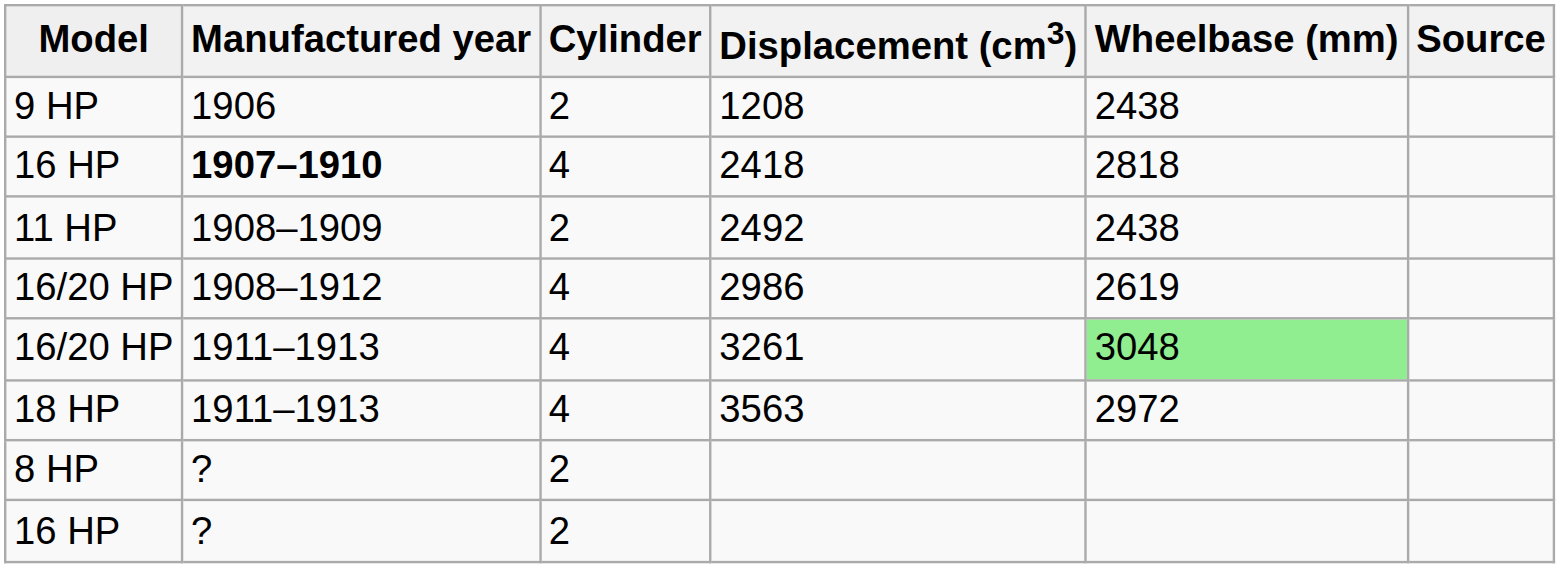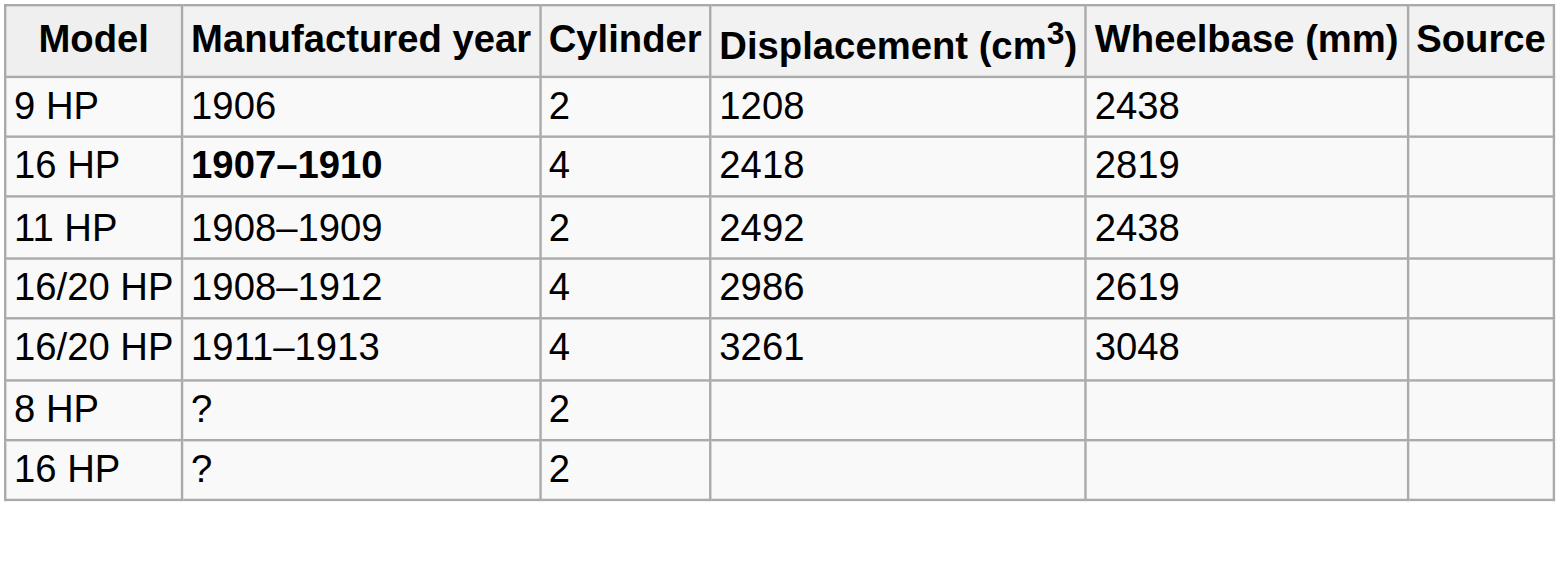 <table class="wikitable">
 <tr>
 <th style="background:#EFEFEF;"><strong>Model</strong></th>
 <th><strong>Manufactured year</strong></th>
 <th><strong>Cylinder</strong></th>
 <th><strong>Displacement (cm<sup>3</sup>)</strong></th>
 <th><strong>Wheelbase (mm)</strong></th>
 <th><strong>Source</strong></th>
 </tr>
 <tr>
 <td>9 HP</td>
 <td>1906</td>
 <td>2</td>
 <td>1208</td>
 <td>2438</td>
 <td></td>
 </tr>
 <tr>
 <td>16 HP</td>
 <td><strong>1907–1910</strong></td>
 <td>4</td>
 <td>2418</td>
-<td>2818</td>
+<td>2819</td>
 <td></td>
 </tr>
 <tr>
 <td>11 HP</td>
 <td>1908–1909</td>
 <td>2</td>
 <td>2492</td>
 <td>2438</td>
 <td></td>
 </tr>
 <tr>
 <td>16/20 HP</td>
 <td>1908–1912</td>
 <td>4</td>
 <td>2986</td>
 <td>2619</td>
 <td></td>
 </tr>
 <tr>
 <td>16/20 HP</td>
 <td>1911–1913</td>
 <td>4</td>
 <td>3261</td>
-<td style="background: lightgreen;">3048</td>
-<td></td>
-</tr>
-<tr>
-<td>18 HP</td>
-<td>1911–1913</td>
-<td>4</td>
-<td>3563</td>
-<td>2972</td>
+<td>3048</td>
 <td></td>
 </tr>
 <tr>
 <td>8 HP</td>
 <td>?</td>
 <td>2</td>
 <td></td>
 <td></td>
 <td></td>
 </tr>
 <tr>
 <td>16 HP</td>
 <td>?</td>
 <td>2</td>
 <td></td>
 <td></td>
 <td></td>
 </tr>
 </table>
